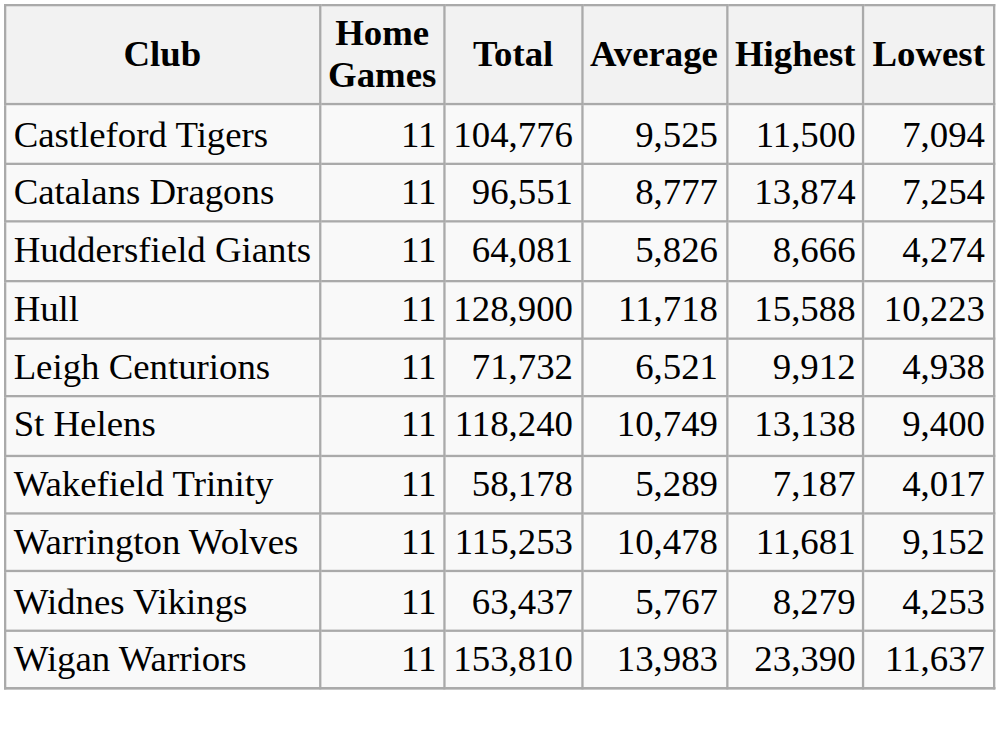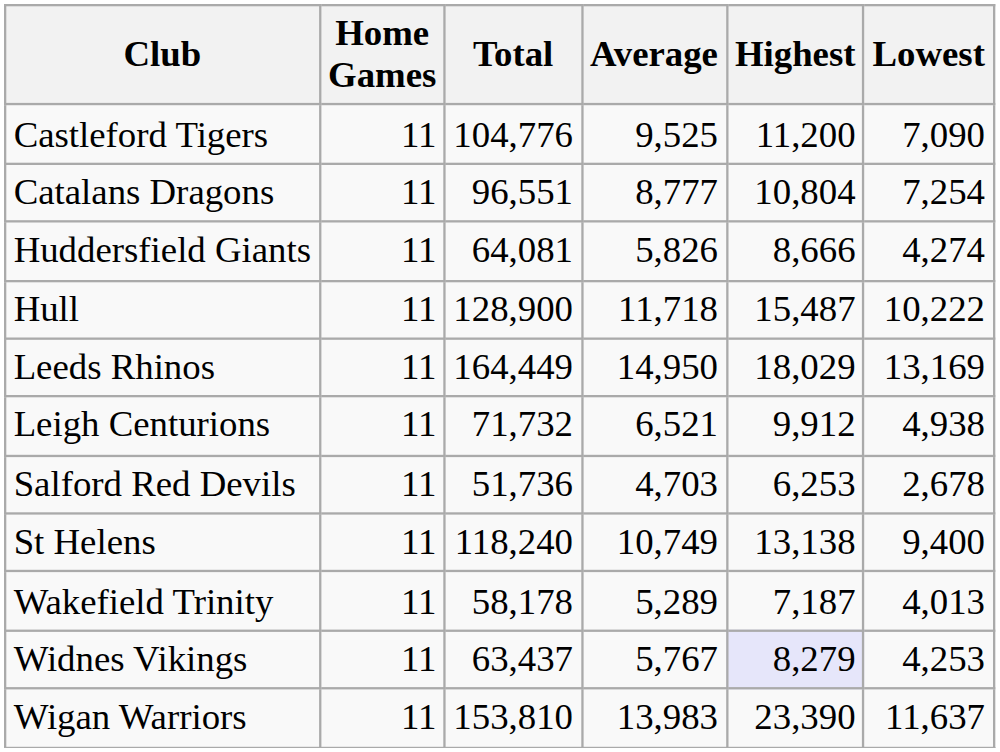 <table class="wikitable sortable" style="text-align:right">
 <tr>
 <th>Club</th>
 <th>Home<br>Games</th>
 <th>Total</th>
 <th>Average</th>
 <th>Highest</th>
 <th>Lowest</th>
 </tr>
 <tr>
 <td style="text-align:left"> Castleford Tigers</td>
 <td>11</td>
 <td>104,776</td>
 <td>9,525</td>
-<td>11,500</td>
-<td>7,094</td>
+<td>11,200</td>
+<td>7,090</td>
 </tr>
 <tr>
 <td style="text-align:left"> Catalans Dragons</td>
 <td>11</td>
 <td>96,551</td>
 <td>8,777</td>
-<td>13,874</td>
+<td>10,804</td>
 <td>7,254</td>
 </tr>
 <tr>
 <td style="text-align:left"> Huddersfield Giants</td>
 <td>11</td>
 <td>64,081</td>
 <td>5,826</td>
 <td>8,666</td>
 <td>4,274</td>
 </tr>
 <tr>
 <td style="text-align:left"> Hull</td>
 <td>11</td>
 <td>128,900</td>
 <td>11,718</td>
-<td>15,588</td>
-<td>10,223</td>
+<td>15,487</td>
+<td>10,222</td>
+</tr>
+<tr>
+<td style="text-align:left"> Leeds Rhinos</td>
+<td>11</td>
+<td>164,449</td>
+<td>14,950</td>
+<td>18,029</td>
+<td>13,169</td>
 </tr>
 <tr>
 <td style="text-align:left"> Leigh Centurions</td>
 <td>11</td>
 <td>71,732</td>
 <td>6,521</td>
 <td>9,912</td>
 <td>4,938</td>
+</tr>
+<tr>
+<td style="text-align:left"> Salford Red Devils</td>
+<td>11</td>
+<td>51,736</td>
+<td>4,703</td>
+<td>6,253</td>
+<td>2,678</td>
 </tr>
 <tr>
 <td style="text-align:left"> St Helens</td>
 <td>11</td>
 <td>118,240</td>
 <td>10,749</td>
 <td>13,138</td>
 <td>9,400</td>
 </tr>
 <tr>
 <td style="text-align:left"> Wakefield Trinity</td>
 <td>11</td>
 <td>58,178</td>
 <td>5,289</td>
 <td>7,187</td>
-<td>4,017</td>
-</tr>
-<tr>
-<td style="text-align:left"> Warrington Wolves</td>
-<td>11</td>
-<td>115,253</td>
-<td>10,478</td>
-<td>11,681</td>
-<td>9,152</td>
+<td>4,013</td>
 </tr>
 <tr>
 <td style="text-align:left"> Widnes Vikings</td>
 <td>11</td>
 <td>63,437</td>
 <td>5,767</td>
-<td>8,279</td>
+<td style="background: lavender;">8,279</td>
 <td>4,253</td>
 </tr>
 <tr>
 <td style="text-align:left"> Wigan Warriors</td>
 <td>11</td>
 <td>153,810</td>
 <td>13,983</td>
 <td>23,390</td>
 <td>11,637</td>
 </tr>
 <tr>
 </tr>
 </table>
